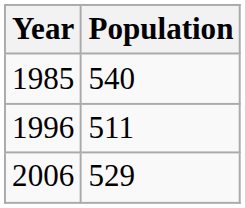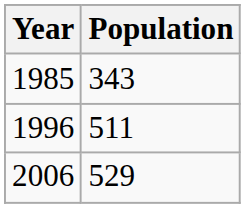 <table class="wikitable">
 <tr>
 <th>Year</th>
 <th>Population</th>
 </tr>
 <tr>
 <td>1985</td>
-<td>540</td>
+<td>343</td>
 </tr>
 <tr>
 <td>1996</td>
 <td>511</td>
 </tr>
 <tr>
 <td>2006</td>
 <td>529</td>
 </tr>
 </table>
